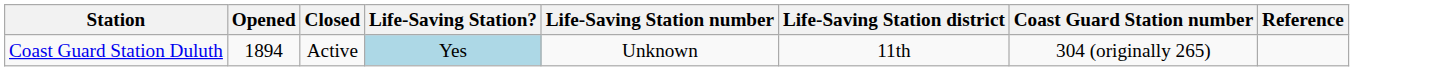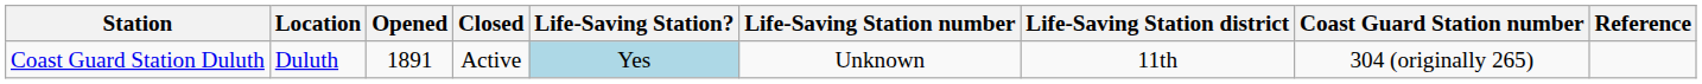 <table class="wikitable sortable" style="text-align:left;">
 <tr>
 <th>Station</th>
+<th>Location</th>
 <th>Opened</th>
 <th>Closed</th>
 <th>Life-Saving Station?</th>
 <th>Life-Saving Station number</th>
 <th>Life-Saving Station district</th>
 <th>Coast Guard Station number</th>
 <th>Reference</th>
 </tr>
 <tr>
 <td><a href='#'>Coast Guard Station Duluth</a></td>
-<td align="center">1894</td>
+<td><a href='#'>Duluth</a></td>
+<td align="center">1891</td>
 <td align="center">Active</td>
 <td align="center" style="background: lightblue;">Yes</td>
 <td align="center">Unknown</td>
 <td align="center">11th</td>
 <td align="center">304 (originally 265)</td>
 <td align="center"></td>
 </tr>
 </table>
